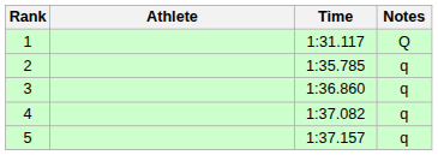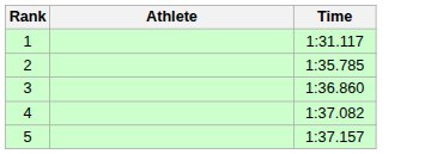 <table class="wikitable" style="text-align:center">
 <tr>
 <th width=40>Rank</th>
 <th width=250>Athlete</th>
 <th width=80>Time</th>
-<th width=50>Notes</th>
 </tr>
 <tr bgcolor="ccffcc">
 <td>1</td>
 <td align=left></td>
 <td>1:31.117</td>
-<td>Q</td>
 </tr>
 <tr bgcolor="ccffcc">
 <td>2</td>
 <td align=left></td>
 <td>1:35.785</td>
-<td>q</td>
 </tr>
 <tr bgcolor="ccffcc">
 <td>3</td>
 <td align=left></td>
 <td>1:36.860</td>
-<td>q</td>
 </tr>
 <tr bgcolor="ccffcc">
 <td>4</td>
 <td align=left></td>
 <td>1:37.082</td>
-<td>q</td>
 </tr>
 <tr bgcolor="ccffcc">
 <td>5</td>
 <td align=left></td>
 <td>1:37.157</td>
-<td>q</td>
 </tr>
 </table>
